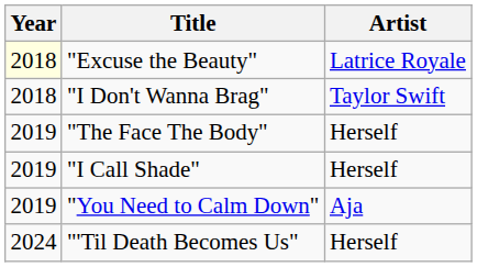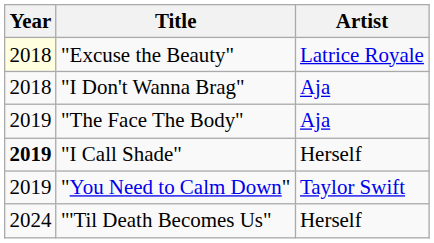 <table class="wikitable">
 <tr>
 <th>Year</th>
 <th>Title</th>
 <th>Artist</th>
 </tr>
 <tr>
 <td style="background: lightyellow;">2018</td>
 <td>"Excuse the Beauty"</td>
 <td><a href='#'>Latrice Royale</a></td>
 </tr>
 <tr>
 <td>2018</td>
 <td>"I Don't Wanna Brag"</td>
-<td><a href='#'>Taylor Swift</a></td>
+<td><a href='#'>Aja</a></td>
 </tr>
 <tr>
 <td>2019</td>
 <td>"The Face The Body"</td>
-<td>Herself</td>
+<td><a href='#'>Aja</a></td>
 </tr>
 <tr>
-<td>2019</td>
+<td><strong>2019</strong></td>
 <td>"I Call Shade"</td>
 <td>Herself</td>
 </tr>
 <tr>
 <td>2019</td>
 <td>"<a href='#'>You Need to Calm Down</a>"</td>
-<td><a href='#'>Aja</a></td>
+<td><a href='#'>Taylor Swift</a></td>
 </tr>
 <tr>
 <td>2024</td>
 <td>"'Til Death Becomes Us"</td>
 <td>Herself</td>
 </tr>
 </table>
